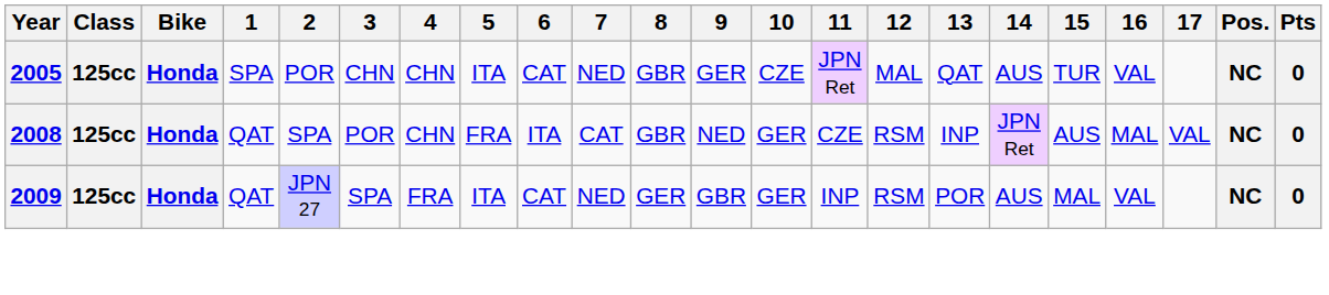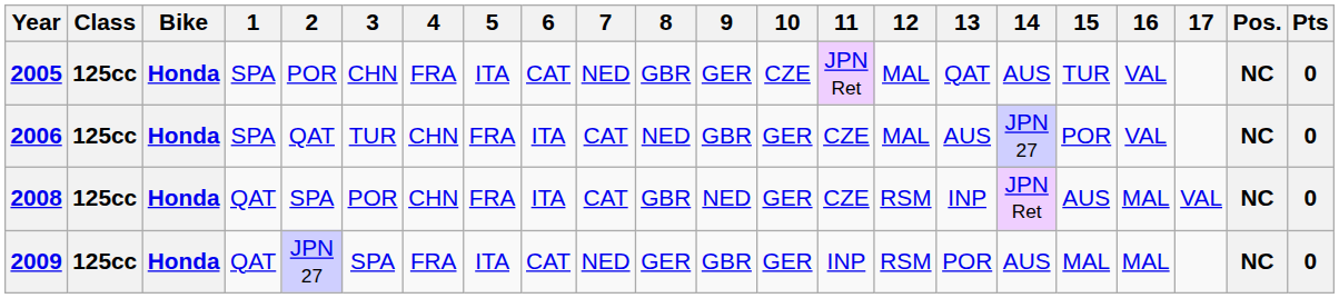 <table class="wikitable" style="text-align:center">
 <tr>
 <th>Year</th>
 <th>Class</th>
 <th>Bike</th>
 <th>1</th>
 <th>2</th>
 <th>3</th>
 <th>4</th>
 <th>5</th>
 <th>6</th>
 <th>7</th>
 <th>8</th>
 <th>9</th>
 <th>10</th>
 <th>11</th>
 <th>12</th>
 <th>13</th>
 <th>14</th>
 <th>15</th>
 <th>16</th>
 <th>17</th>
 <th>Pos.</th>
 <th>Pts</th>
 </tr>
 <tr>
 <th><a href='#'>2005</a></th>
 <th>125cc</th>
 <th><a href='#'>Honda</a></th>
 <td><a href='#'>SPA</a></td>
 <td><a href='#'>POR</a></td>
 <td><a href='#'>CHN</a></td>
-<td><a href='#'>CHN</a></td>
+<td><a href='#'>FRA</a></td>
 <td><a href='#'>ITA</a></td>
 <td><a href='#'>CAT</a></td>
 <td><a href='#'>NED</a></td>
 <td><a href='#'>GBR</a></td>
 <td><a href='#'>GER</a></td>
 <td><a href='#'>CZE</a></td>
 <td style="background:#EFCFFF;"><a href='#'>JPN</a><br><small>Ret</small></td>
 <td><a href='#'>MAL</a></td>
 <td><a href='#'>QAT</a></td>
 <td><a href='#'>AUS</a></td>
 <td><a href='#'>TUR</a></td>
+<td><a href='#'>VAL</a></td>
+<td></td>
+<th>NC</th>
+<th>0</th>
+</tr>
+<tr>
+<th><a href='#'>2006</a></th>
+<th>125cc</th>
+<th><a href='#'>Honda</a></th>
+<td><a href='#'>SPA</a></td>
+<td><a href='#'>QAT</a></td>
+<td><a href='#'>TUR</a></td>
+<td><a href='#'>CHN</a></td>
+<td><a href='#'>FRA</a></td>
+<td><a href='#'>ITA</a></td>
+<td><a href='#'>CAT</a></td>
+<td><a href='#'>NED</a></td>
+<td><a href='#'>GBR</a></td>
+<td><a href='#'>GER</a></td>
+<td><a href='#'>CZE</a></td>
+<td><a href='#'>MAL</a></td>
+<td><a href='#'>AUS</a></td>
+<td style="background:#CFCFFF;"><a href='#'>JPN</a><br><small>27</small></td>
+<td><a href='#'>POR</a></td>
 <td><a href='#'>VAL</a></td>
 <td></td>
 <th>NC</th>
 <th>0</th>
 </tr>
 <tr>
 <th><a href='#'>2008</a></th>
 <th>125cc</th>
 <th><a href='#'>Honda</a></th>
 <td><a href='#'>QAT</a></td>
 <td><a href='#'>SPA</a></td>
 <td><a href='#'>POR</a></td>
 <td><a href='#'>CHN</a></td>
 <td><a href='#'>FRA</a></td>
 <td><a href='#'>ITA</a></td>
 <td><a href='#'>CAT</a></td>
 <td><a href='#'>GBR</a></td>
 <td><a href='#'>NED</a></td>
 <td><a href='#'>GER</a></td>
 <td><a href='#'>CZE</a></td>
 <td><a href='#'>RSM</a></td>
 <td><a href='#'>INP</a></td>
 <td style="background:#EFCFFF;"><a href='#'>JPN</a><br><small>Ret</small></td>
 <td><a href='#'>AUS</a></td>
 <td><a href='#'>MAL</a></td>
 <td><a href='#'>VAL</a></td>
 <th>NC</th>
 <th>0</th>
 </tr>
 <tr>
 <th><a href='#'>2009</a></th>
 <th>125cc</th>
 <th><a href='#'>Honda</a></th>
 <td><a href='#'>QAT</a></td>
 <td style="background:#CFCFFF;"><a href='#'>JPN</a><br><small>27</small></td>
 <td><a href='#'>SPA</a></td>
 <td><a href='#'>FRA</a></td>
 <td><a href='#'>ITA</a></td>
 <td><a href='#'>CAT</a></td>
 <td><a href='#'>NED</a></td>
 <td><a href='#'>GER</a></td>
 <td><a href='#'>GBR</a></td>
 <td><a href='#'>GER</a></td>
 <td><a href='#'>INP</a></td>
 <td><a href='#'>RSM</a></td>
 <td><a href='#'>POR</a></td>
 <td><a href='#'>AUS</a></td>
 <td><a href='#'>MAL</a></td>
-<td><a href='#'>VAL</a></td>
+<td><a href='#'>MAL</a></td>
 <td></td>
 <th>NC</th>
 <th>0</th>
 </tr>
 </table>
